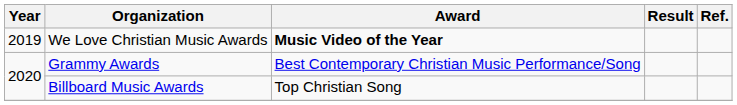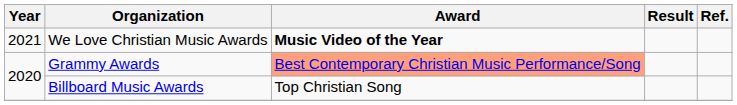 <table class="wikitable plainrowheaders">
 <tr>
 <th>Year</th>
 <th>Organization</th>
 <th>Award</th>
 <th>Result</th>
 <th>Ref.</th>
 </tr>
 <tr>
-<td>2019</td>
+<td>2021</td>
 <td>We Love Christian Music Awards</td>
 <td><strong>Music Video of the Year</strong></td>
 <td></td>
 <td style="text-align:center;"></td>
 </tr>
 <tr>
 <td rowspan="2">2020</td>
 <td><a href='#'>Grammy Awards</a></td>
-<td><a href='#'>Best Contemporary Christian Music Performance/Song</a></td>
+<td style="background: lightsalmon;"><a href='#'>Best Contemporary Christian Music Performance/Song</a></td>
 <td></td>
 <td></td>
 </tr>
 <tr>
 <td><a href='#'>Billboard Music Awards</a></td>
 <td>Top Christian Song</td>
 <td></td>
 <td style="text-align:center;"></td>
 </tr>
 <tr>
 </tr>
 </table>
